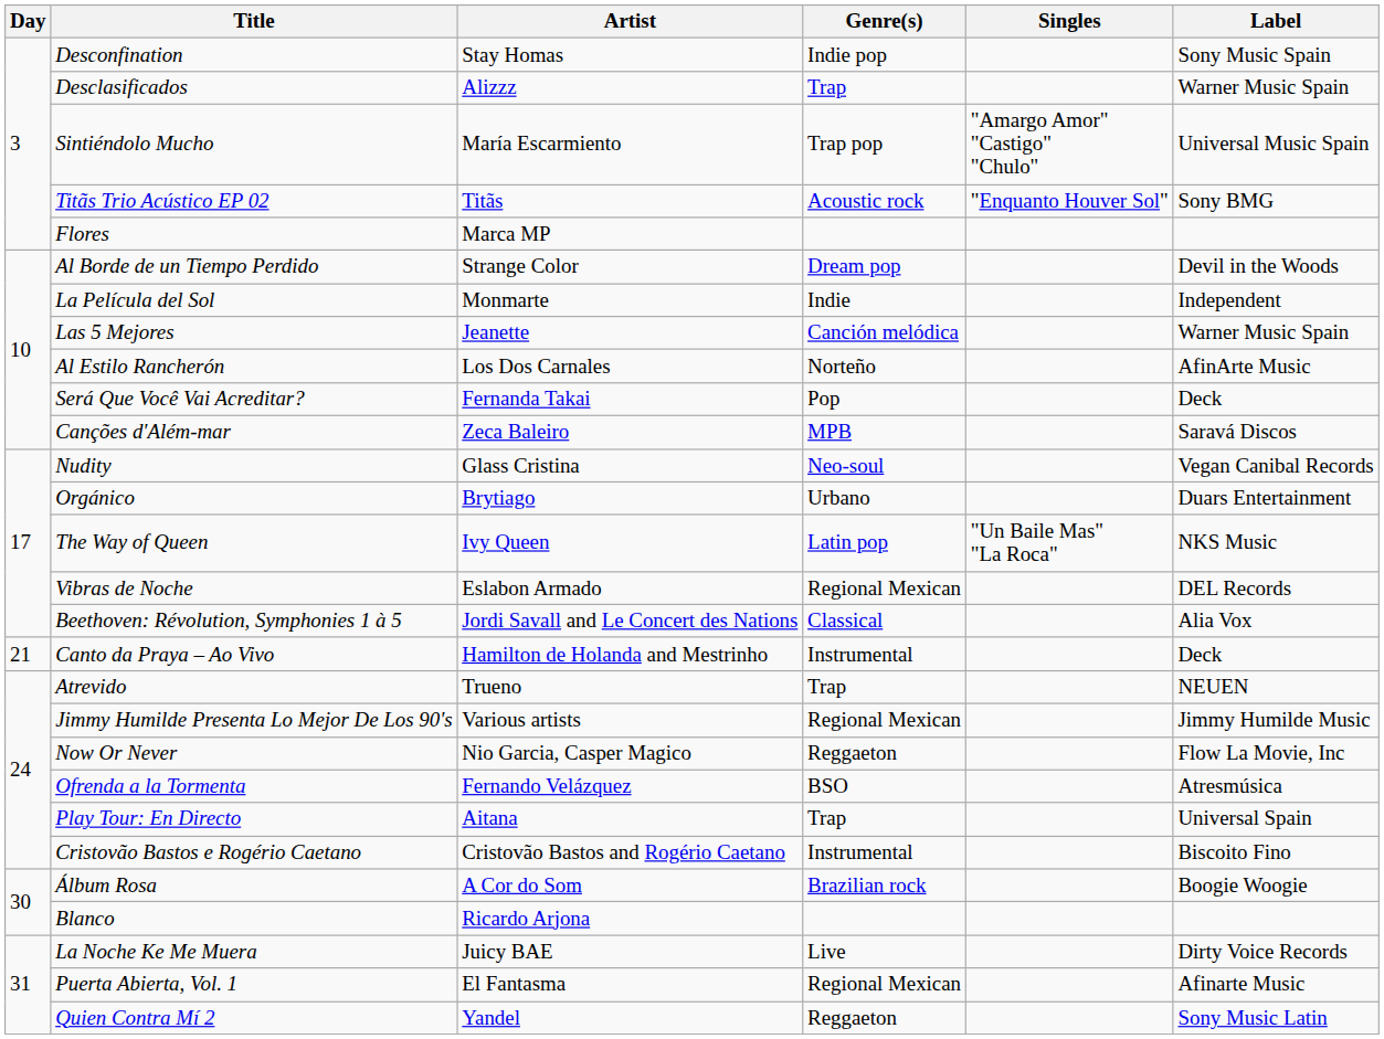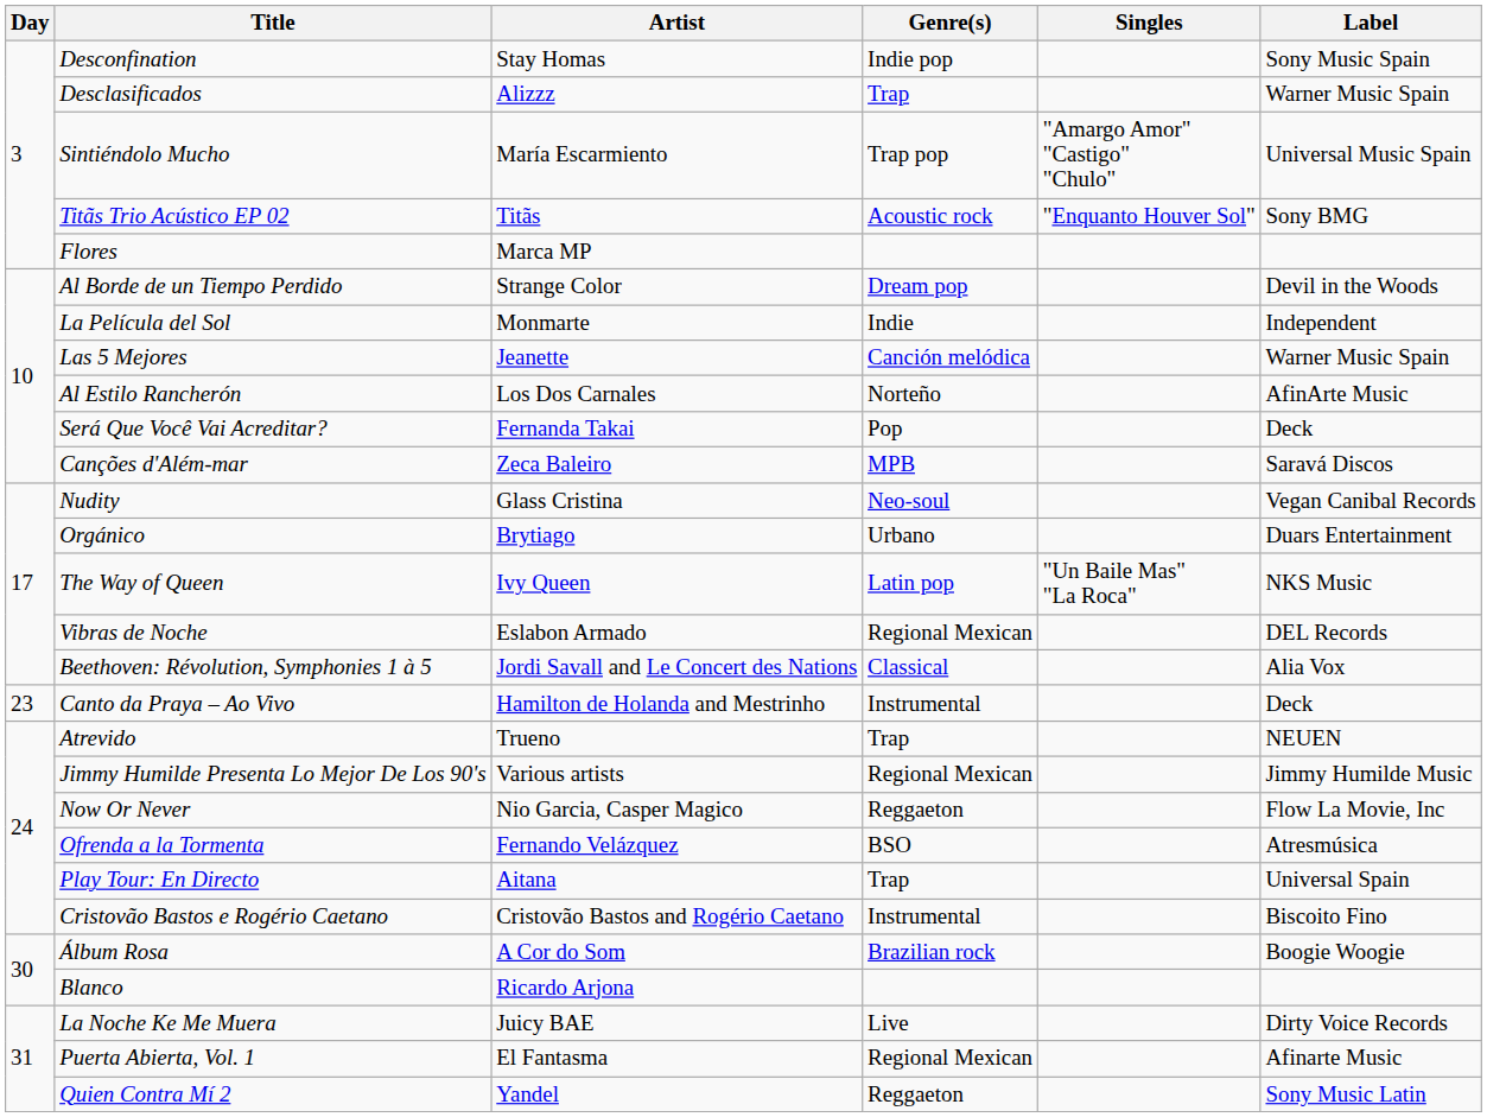 <table class="wikitable sortable" style="text-align: left;">
 <tr>
 <th>Day</th>
 <th>Title</th>
 <th>Artist</th>
 <th>Genre(s)</th>
 <th>Singles</th>
 <th>Label</th>
 </tr>
 <tr>
 <td rowspan="5">3</td>
 <td><em>Desconfination</em></td>
 <td>Stay Homas</td>
 <td>Indie pop</td>
 <td></td>
 <td>Sony Music Spain</td>
 </tr>
 <tr>
 <td><em>Desclasificados</em></td>
 <td><a href='#'>Alizzz</a></td>
 <td><a href='#'>Trap</a></td>
 <td></td>
 <td>Warner Music Spain</td>
 </tr>
 <tr>
 <td><em>Sintiéndolo Mucho</em></td>
 <td>María Escarmiento</td>
 <td>Trap pop</td>
 <td>"Amargo Amor"<br>"Castigo"<br>"Chulo"</td>
 <td>Universal Music Spain</td>
 </tr>
 <tr>
 <td><em><a href='#'>Titãs Trio Acústico EP 02</a></em></td>
 <td><a href='#'>Titãs</a></td>
 <td><a href='#'>Acoustic rock</a></td>
 <td>"<a href='#'>Enquanto Houver Sol</a>"</td>
 <td>Sony BMG</td>
 </tr>
 <tr>
 <td><em>Flores</em></td>
 <td>Marca MP</td>
 <td></td>
 <td></td>
 <td></td>
 </tr>
 <tr>
 <td rowspan="6">10</td>
 <td><em>Al Borde de un Tiempo Perdido</em></td>
 <td>Strange Color</td>
 <td><a href='#'>Dream pop</a></td>
 <td></td>
 <td>Devil in the Woods</td>
 </tr>
 <tr>
 <td><em>La Película del Sol</em></td>
 <td>Monmarte</td>
 <td>Indie</td>
 <td></td>
 <td>Independent</td>
 </tr>
 <tr>
 <td><em>Las 5 Mejores</em></td>
 <td><a href='#'>Jeanette</a></td>
 <td><a href='#'>Canción melódica</a></td>
 <td></td>
 <td>Warner Music Spain</td>
 </tr>
 <tr>
 <td><em>Al Estilo Rancherón</em></td>
 <td>Los Dos Carnales</td>
 <td>Norteño</td>
 <td></td>
 <td>AfinArte Music</td>
 </tr>
 <tr>
 <td><em>Será Que Você Vai Acreditar?</em></td>
 <td><a href='#'>Fernanda Takai</a></td>
 <td>Pop</td>
 <td></td>
 <td>Deck</td>
 </tr>
 <tr>
 <td><em>Canções d'Além-mar</em></td>
 <td><a href='#'>Zeca Baleiro</a></td>
 <td><a href='#'>MPB</a></td>
 <td></td>
 <td>Saravá Discos</td>
 </tr>
 <tr>
 <td rowspan="5">17</td>
 <td><em>Nudity</em></td>
 <td>Glass Cristina</td>
 <td><a href='#'>Neo-soul</a></td>
 <td></td>
 <td>Vegan Canibal Records</td>
 </tr>
 <tr>
 <td><em>Orgánico</em></td>
 <td><a href='#'>Brytiago</a></td>
 <td>Urbano</td>
 <td></td>
 <td>Duars Entertainment</td>
 </tr>
 <tr>
 <td><em>The Way of Queen</em></td>
 <td><a href='#'>Ivy Queen</a></td>
 <td><a href='#'>Latin pop</a></td>
 <td>"Un Baile Mas" <br> "La Roca"</td>
 <td>NKS Music</td>
 </tr>
 <tr>
 <td><em>Vibras de Noche</em></td>
 <td>Eslabon Armado</td>
 <td>Regional Mexican</td>
 <td></td>
 <td>DEL Records</td>
 </tr>
 <tr>
 <td><em> Beethoven: Révolution, Symphonies 1 à 5 </em></td>
 <td><a href='#'>Jordi Savall</a> and <a href='#'>Le Concert des Nations</a></td>
 <td><a href='#'>Classical</a></td>
 <td></td>
 <td>Alia Vox</td>
 </tr>
 <tr>
-<td>21</td>
+<td>23</td>
 <td><em>Canto da Praya – Ao Vivo</em></td>
 <td><a href='#'>Hamilton de Holanda</a> and Mestrinho</td>
 <td>Instrumental</td>
 <td></td>
 <td>Deck</td>
 </tr>
 <tr>
 <td rowspan="6">24</td>
 <td><em>Atrevido</em></td>
 <td>Trueno</td>
 <td>Trap</td>
 <td></td>
 <td>NEUEN</td>
 </tr>
 <tr>
 <td><em>Jimmy Humilde Presenta Lo Mejor De Los 90's</em></td>
 <td>Various artists</td>
 <td>Regional Mexican</td>
 <td></td>
 <td>Jimmy Humilde Music</td>
 </tr>
 <tr>
 <td><em>Now Or Never</em></td>
 <td>Nio Garcia, Casper Magico</td>
 <td>Reggaeton</td>
 <td></td>
 <td>Flow La Movie, Inc</td>
 </tr>
 <tr>
 <td><em><a href='#'>Ofrenda a la Tormenta</a></em></td>
 <td><a href='#'>Fernando Velázquez</a></td>
 <td>BSO</td>
 <td></td>
 <td>Atresmúsica</td>
 </tr>
 <tr>
 <td><em><a href='#'>Play Tour: En Directo</a></em></td>
 <td><a href='#'>Aitana</a></td>
 <td>Trap</td>
 <td></td>
 <td>Universal Spain</td>
 </tr>
 <tr>
 <td><em>Cristovão Bastos e Rogério Caetano</em></td>
 <td>Cristovão Bastos and <a href='#'>Rogério Caetano</a></td>
 <td>Instrumental</td>
 <td></td>
 <td>Biscoito Fino</td>
 </tr>
 <tr>
 <td rowspan="2">30</td>
 <td><em>Álbum Rosa</em></td>
 <td><a href='#'>A Cor do Som</a></td>
 <td><a href='#'>Brazilian rock</a></td>
 <td></td>
 <td>Boogie Woogie</td>
 </tr>
 <tr>
 <td><em>Blanco</em></td>
 <td><a href='#'>Ricardo Arjona</a></td>
 <td></td>
 <td></td>
 <td></td>
 </tr>
 <tr>
 <td rowspan="3">31</td>
 <td><em>La Noche Ke Me Muera</em></td>
 <td>Juicy BAE</td>
 <td>Live</td>
 <td></td>
 <td>Dirty Voice Records</td>
 </tr>
 <tr>
 <td><em>Puerta Abierta, Vol. 1</em></td>
 <td>El Fantasma</td>
 <td>Regional Mexican</td>
 <td></td>
 <td>Afinarte Music</td>
 </tr>
 <tr>
 <td><em><a href='#'>Quien Contra Mí 2</a></em></td>
 <td><a href='#'>Yandel</a></td>
 <td>Reggaeton</td>
 <td></td>
 <td><a href='#'>Sony Music Latin</a></td>
 </tr>
 <tr>
 </tr>
 </table>
